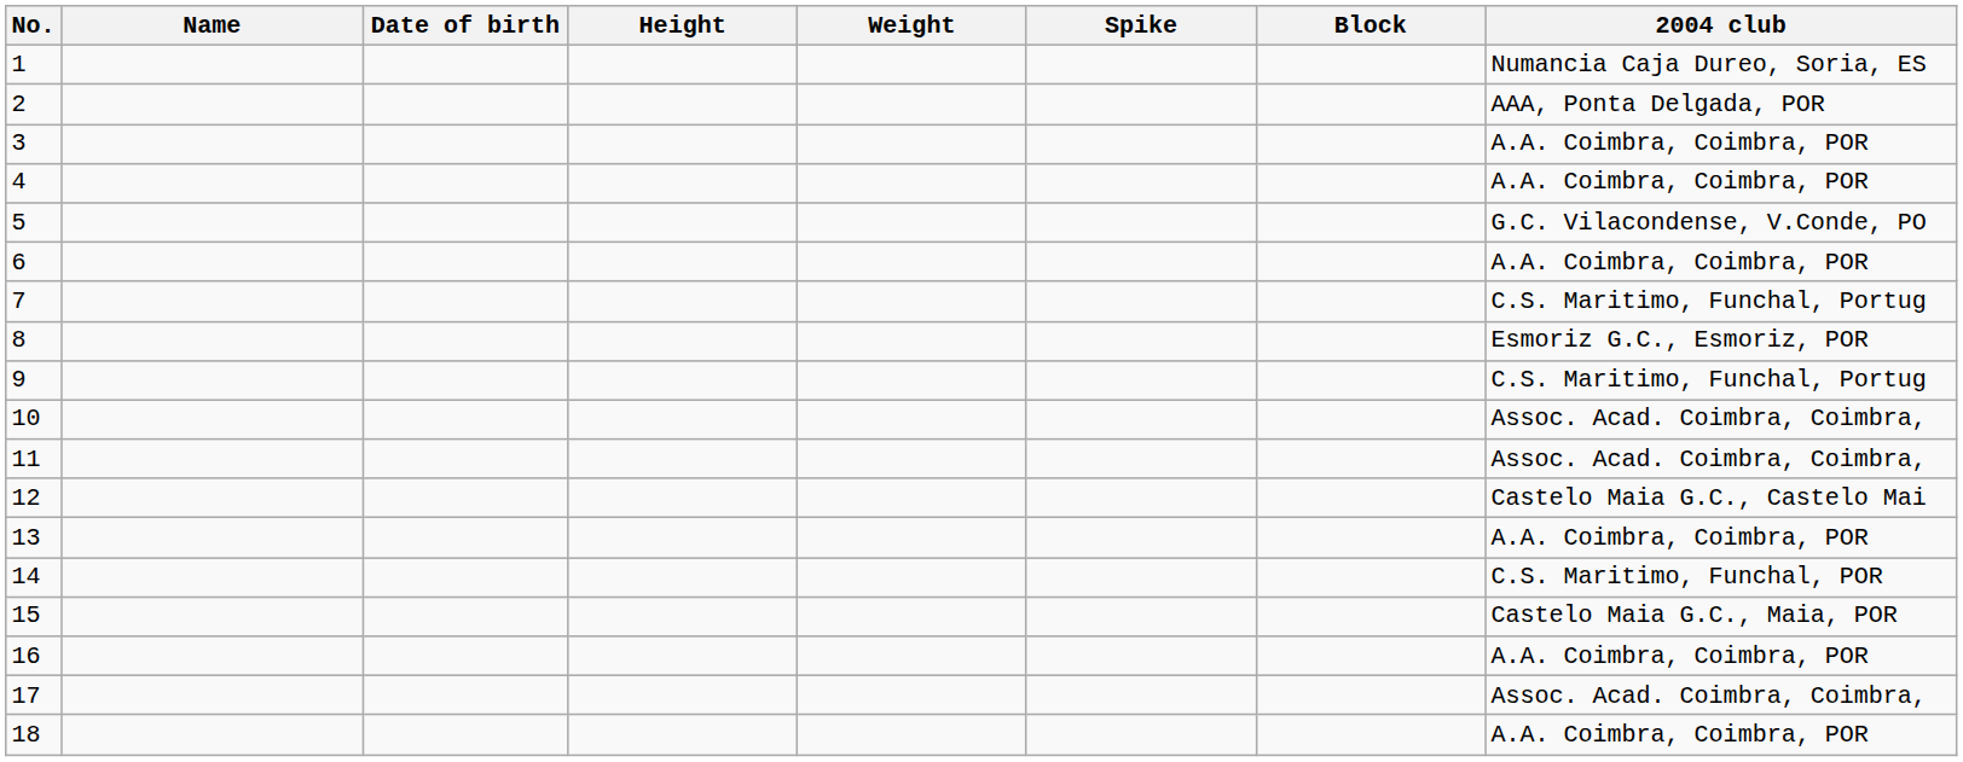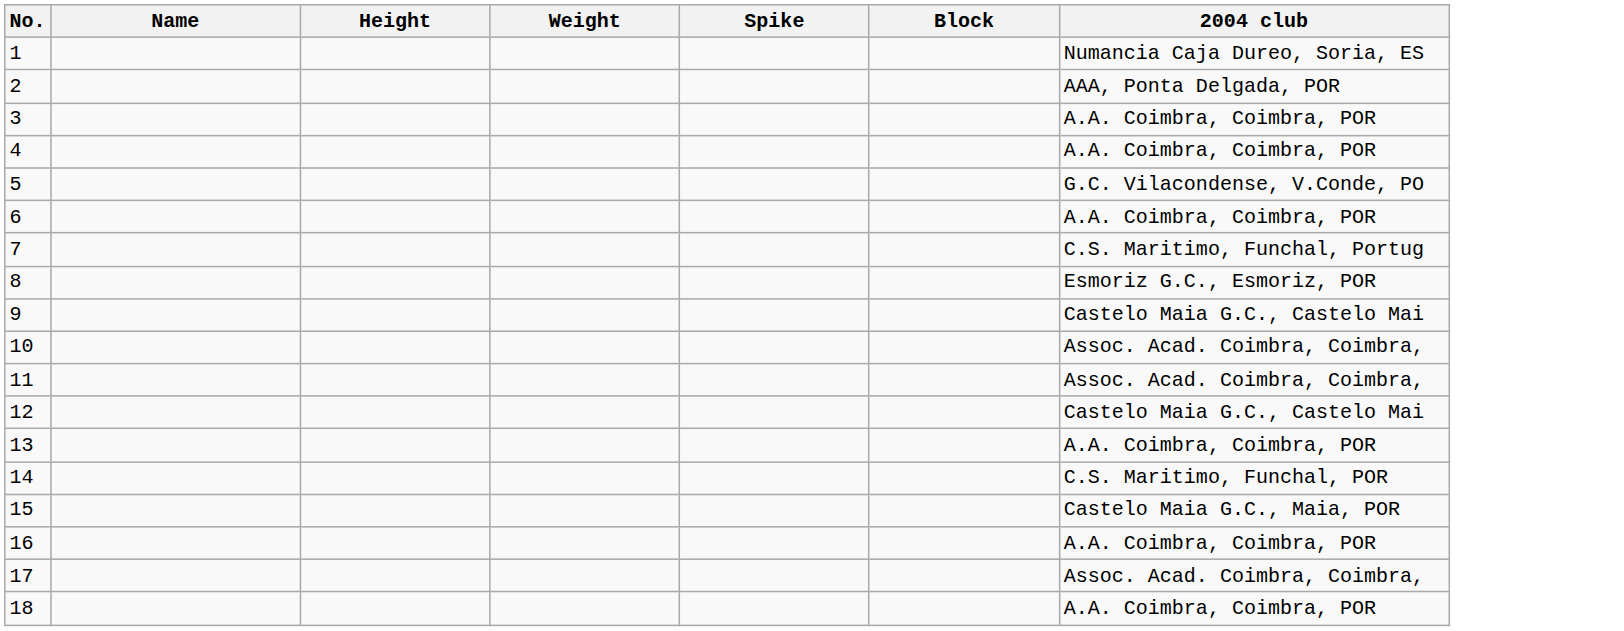 <table class="wikitable sortable" style=font-size:100%; text-align:center;>
 <tr>
 <th>No.</th>
 <th style=width:12em>Name</th>
-<th style=width:8em>Date of birth</th>
 <th style=width:9em>Height</th>
 <th style=width:9em>Weight</th>
 <th style=width:9em>Spike</th>
 <th style=width:9em>Block</th>
 <th style=width:19em>2004 club</th>
 </tr>
 <tr>
 <td>1</td>
 <td align=left></td>
-<td align=right></td>
 <td></td>
 <td></td>
 <td></td>
 <td></td>
 <td align=left>Numancia Caja Dureo, Soria, ES</td>
 </tr>
 <tr>
 <td>2</td>
 <td align=left></td>
-<td align=right></td>
 <td></td>
 <td></td>
 <td></td>
 <td></td>
 <td align=left>AAA, Ponta Delgada, POR</td>
 </tr>
 <tr>
 <td>3</td>
 <td align=left></td>
-<td align=right></td>
 <td></td>
 <td></td>
 <td></td>
 <td></td>
 <td align=left>A.A. Coimbra, Coimbra, POR</td>
 </tr>
 <tr>
 <td>4</td>
 <td align=left></td>
-<td align=right></td>
 <td></td>
 <td></td>
 <td></td>
 <td></td>
 <td align=left>A.A. Coimbra, Coimbra, POR</td>
 </tr>
 <tr>
 <td>5</td>
 <td align=left></td>
-<td align=right></td>
 <td></td>
 <td></td>
 <td></td>
 <td></td>
 <td align=left>G.C. Vilacondense, V.Conde, PO</td>
 </tr>
 <tr>
 <td>6</td>
 <td align=left></td>
-<td align=right></td>
 <td></td>
 <td></td>
 <td></td>
 <td></td>
 <td align=left>A.A. Coimbra, Coimbra, POR</td>
 </tr>
 <tr>
 <td>7</td>
 <td align=left></td>
-<td align=right></td>
 <td></td>
 <td></td>
 <td></td>
 <td></td>
 <td align=left>C.S. Maritimo, Funchal, Portug</td>
 </tr>
 <tr>
 <td>8</td>
 <td align=left></td>
-<td align=right></td>
 <td></td>
 <td></td>
 <td></td>
 <td></td>
 <td align=left>Esmoriz G.C., Esmoriz, POR</td>
 </tr>
 <tr>
 <td>9</td>
 <td align=left></td>
-<td align=right></td>
 <td></td>
 <td></td>
 <td></td>
 <td></td>
-<td align=left>C.S. Maritimo, Funchal, Portug</td>
+<td align=left>Castelo Maia G.C., Castelo Mai</td>
 </tr>
 <tr>
 <td>10</td>
 <td align=left></td>
-<td align=right></td>
 <td></td>
 <td></td>
 <td></td>
 <td></td>
 <td align=left>Assoc. Acad. Coimbra, Coimbra,</td>
 </tr>
 <tr>
 <td>11</td>
 <td align=left></td>
-<td align=right></td>
 <td></td>
 <td></td>
 <td></td>
 <td></td>
 <td align=left>Assoc. Acad. Coimbra, Coimbra,</td>
 </tr>
 <tr>
 <td>12</td>
 <td align=left></td>
-<td align=right></td>
 <td></td>
 <td></td>
 <td></td>
 <td></td>
 <td align=left>Castelo Maia G.C., Castelo Mai</td>
 </tr>
 <tr>
 <td>13</td>
 <td align=left></td>
-<td align=right></td>
 <td></td>
 <td></td>
 <td></td>
 <td></td>
 <td align=left>A.A. Coimbra, Coimbra, POR</td>
 </tr>
 <tr>
 <td>14</td>
 <td align=left></td>
-<td align=right></td>
 <td></td>
 <td></td>
 <td></td>
 <td></td>
 <td align=left>C.S. Maritimo, Funchal, POR</td>
 </tr>
 <tr>
 <td>15</td>
 <td align=left></td>
-<td align=right></td>
 <td></td>
 <td></td>
 <td></td>
 <td></td>
 <td align=left>Castelo Maia G.C., Maia, POR</td>
 </tr>
 <tr>
 <td>16</td>
 <td align=left></td>
-<td align=right></td>
 <td></td>
 <td></td>
 <td></td>
 <td></td>
 <td align=left>A.A. Coimbra, Coimbra, POR</td>
 </tr>
 <tr>
 <td>17</td>
 <td align=left></td>
-<td align=right></td>
 <td></td>
 <td></td>
 <td></td>
 <td></td>
 <td align=left>Assoc. Acad. Coimbra, Coimbra,</td>
 </tr>
 <tr>
 <td>18</td>
 <td align=left></td>
-<td align=right></td>
 <td></td>
 <td></td>
 <td></td>
 <td></td>
 <td align=left>A.A. Coimbra, Coimbra, POR</td>
 </tr>
 </table>
